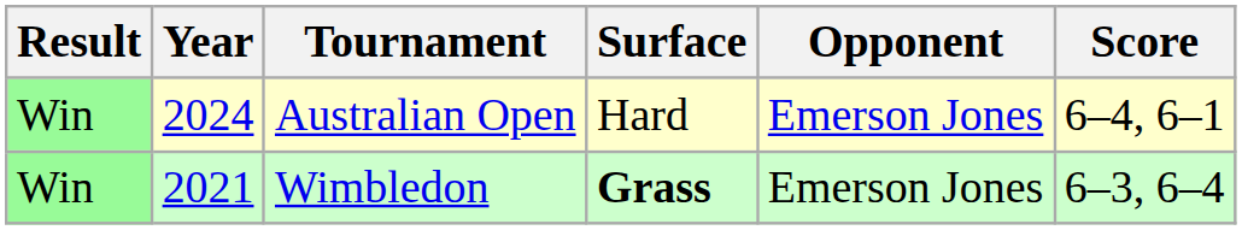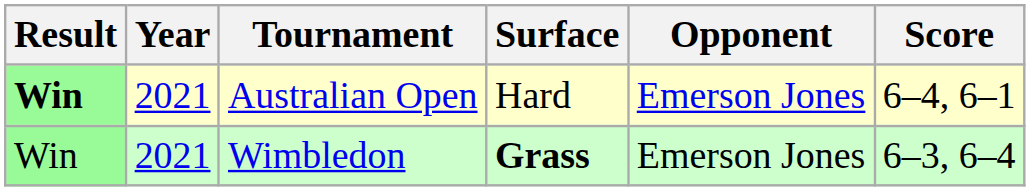 <table class="sortable wikitable">
 <tr>
 <th>Result</th>
 <th>Year</th>
 <th>Tournament</th>
 <th>Surface</th>
 <th>Opponent</th>
 <th>Score</th>
 </tr>
 <tr style="background:#ffc;">
-<td bgcolor=98fb98>Win</td>
-<td><a href='#'>2024</a></td>
+<td bgcolor=98fb98><strong>Win</strong></td>
+<td><a href='#'>2021</a></td>
 <td><a href='#'>Australian Open</a></td>
 <td>Hard</td>
 <td> <a href='#'>Emerson Jones</a></td>
 <td>6–4, 6–1</td>
 </tr>
 <tr style="background:#ccffcc;">
 <td bgcolor=98fb98>Win</td>
 <td><a href='#'>2021</a></td>
 <td><a href='#'>Wimbledon</a></td>
 <td><strong>Grass</strong></td>
 <td> Emerson Jones</td>
 <td>6–3, 6–4</td>
 </tr>
 </table>
